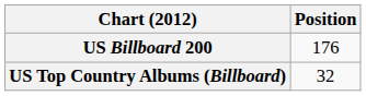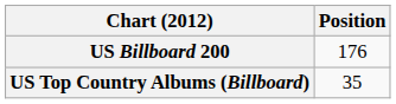 <table class="wikitable sortable plainrowheaders" style="text-align:center">
 <tr>
 <th scope="col">Chart (2012)</th>
 <th scope="col">Position</th>
 </tr>
 <tr>
 <th scope="row">US <em>Billboard</em> 200</th>
 <td>176</td>
 </tr>
 <tr>
 <th scope="row">US Top Country Albums (<em>Billboard</em>)</th>
-<td>32</td>
+<td>35</td>
 </tr>
 </table>
